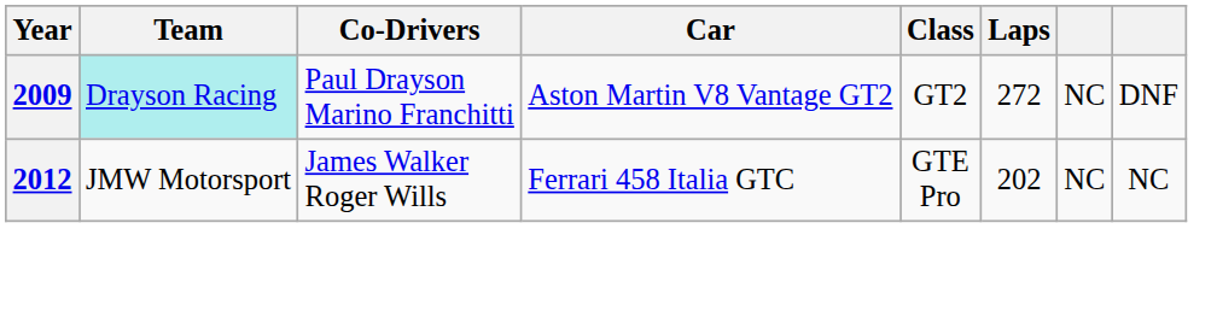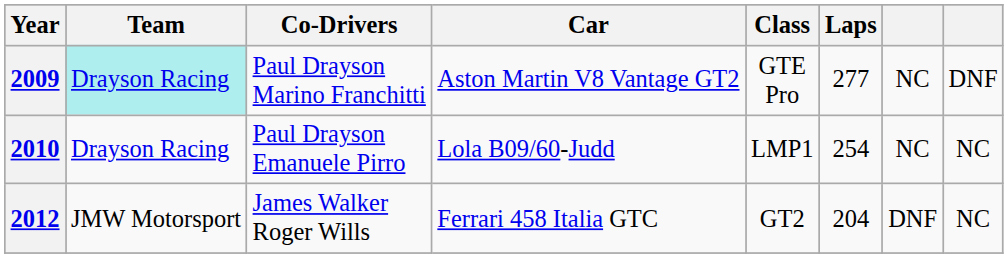 <table class="wikitable" style="text-align:center; font-size:90%">
 <tr>
 <th>Year</th>
 <th>Team</th>
 <th>Co-Drivers</th>
 <th>Car</th>
 <th>Class</th>
 <th>Laps</th>
 <th></th>
 <th></th>
 </tr>
 <tr>
 <th><a href='#'>2009</a></th>
 <td align="left" style="background: paleturquoise;"> <a href='#'>Drayson Racing</a></td>
 <td align="left"> <a href='#'>Paul Drayson</a><br> <a href='#'>Marino Franchitti</a></td>
 <td align="left"><a href='#'>Aston Martin V8 Vantage GT2</a></td>
-<td>GT2</td>
-<td>272</td>
+<td>GTE<br>Pro</td>
+<td>277</td>
 <td>NC</td>
 <td>DNF</td>
+</tr>
+<tr>
+<th><a href='#'>2010</a></th>
+<td align="left"> <a href='#'>Drayson Racing</a></td>
+<td align="left"> <a href='#'>Paul Drayson</a><br> <a href='#'>Emanuele Pirro</a></td>
+<td align="left"><a href='#'>Lola B09/60</a>-<a href='#'>Judd</a></td>
+<td>LMP1</td>
+<td>254</td>
+<td>NC</td>
+<td>NC</td>
 </tr>
 <tr>
 <th><a href='#'>2012</a></th>
 <td align="left"> JMW Motorsport</td>
 <td align="left"> <a href='#'>James Walker</a><br> Roger Wills</td>
 <td align="left"><a href='#'>Ferrari 458 Italia</a> GTC</td>
-<td>GTE<br>Pro</td>
-<td>202</td>
-<td>NC</td>
+<td>GT2</td>
+<td>204</td>
+<td>DNF</td>
 <td>NC</td>
 </tr>
 </table>
